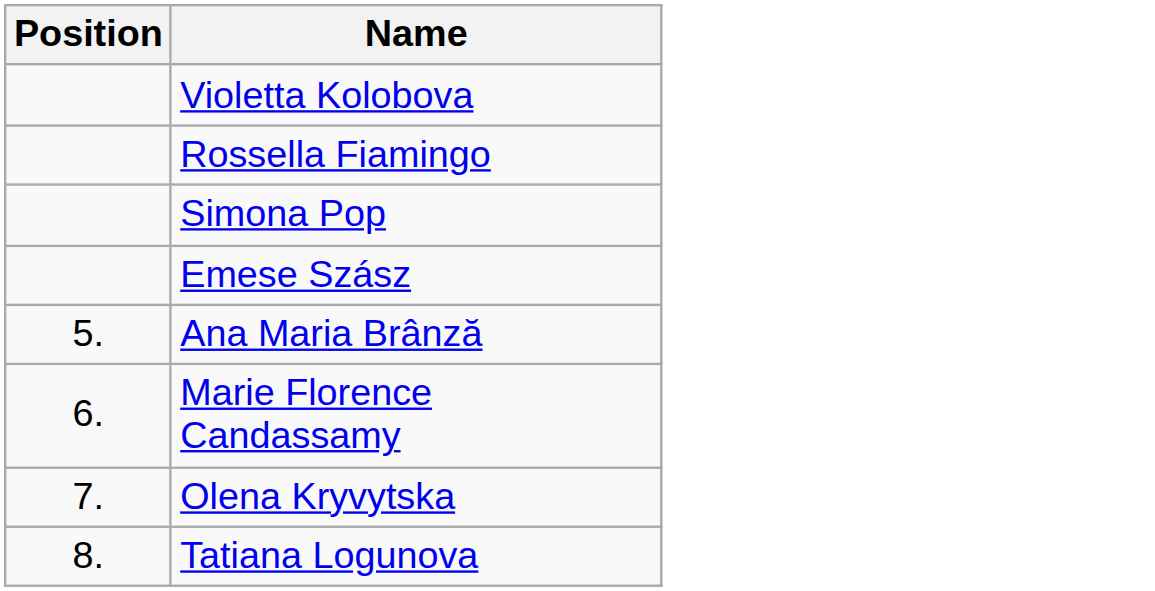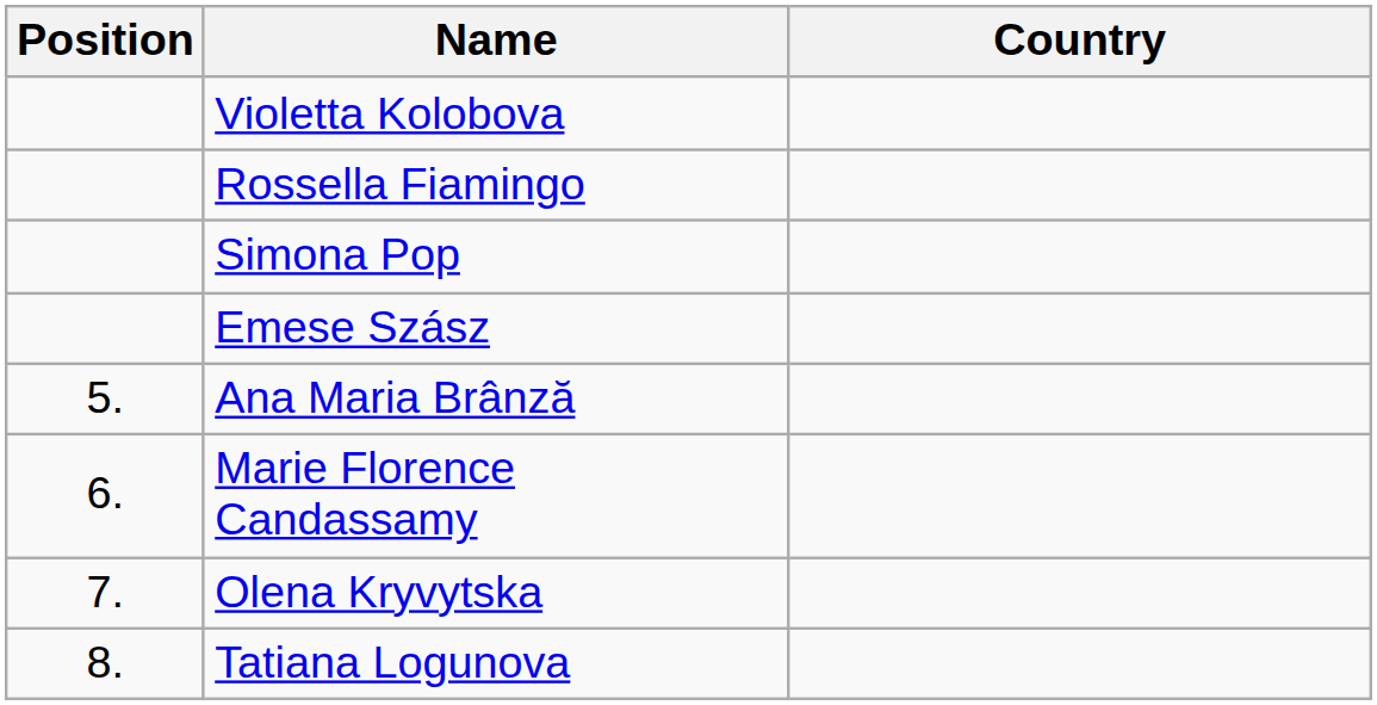 <table class="wikitable">
 <tr>
 <th width="20">Position</th>
 <th width="200">Name</th>
+<th width="200">Country</th>
 </tr>
 <tr>
 <td align="center"></td>
 <td><a href='#'>Violetta Kolobova</a></td>
+<td></td>
 </tr>
 <tr>
 <td align="center"></td>
 <td><a href='#'>Rossella Fiamingo</a></td>
+<td></td>
 </tr>
 <tr>
 <td align="center"></td>
 <td><a href='#'>Simona Pop</a></td>
+<td></td>
 </tr>
 <tr>
 <td align="center"></td>
 <td><a href='#'>Emese Szász</a></td>
+<td></td>
 </tr>
 <tr>
 <td align="center">5.</td>
 <td><a href='#'>Ana Maria Brânză</a></td>
+<td></td>
 </tr>
 <tr>
 <td align="center">6.</td>
 <td><a href='#'>Marie Florence Candassamy</a></td>
+<td></td>
 </tr>
 <tr>
 <td align="center">7.</td>
 <td><a href='#'>Olena Kryvytska</a></td>
+<td></td>
 </tr>
 <tr>
 <td align="center">8.</td>
 <td><a href='#'>Tatiana Logunova</a></td>
+<td></td>
 </tr>
 </table>
